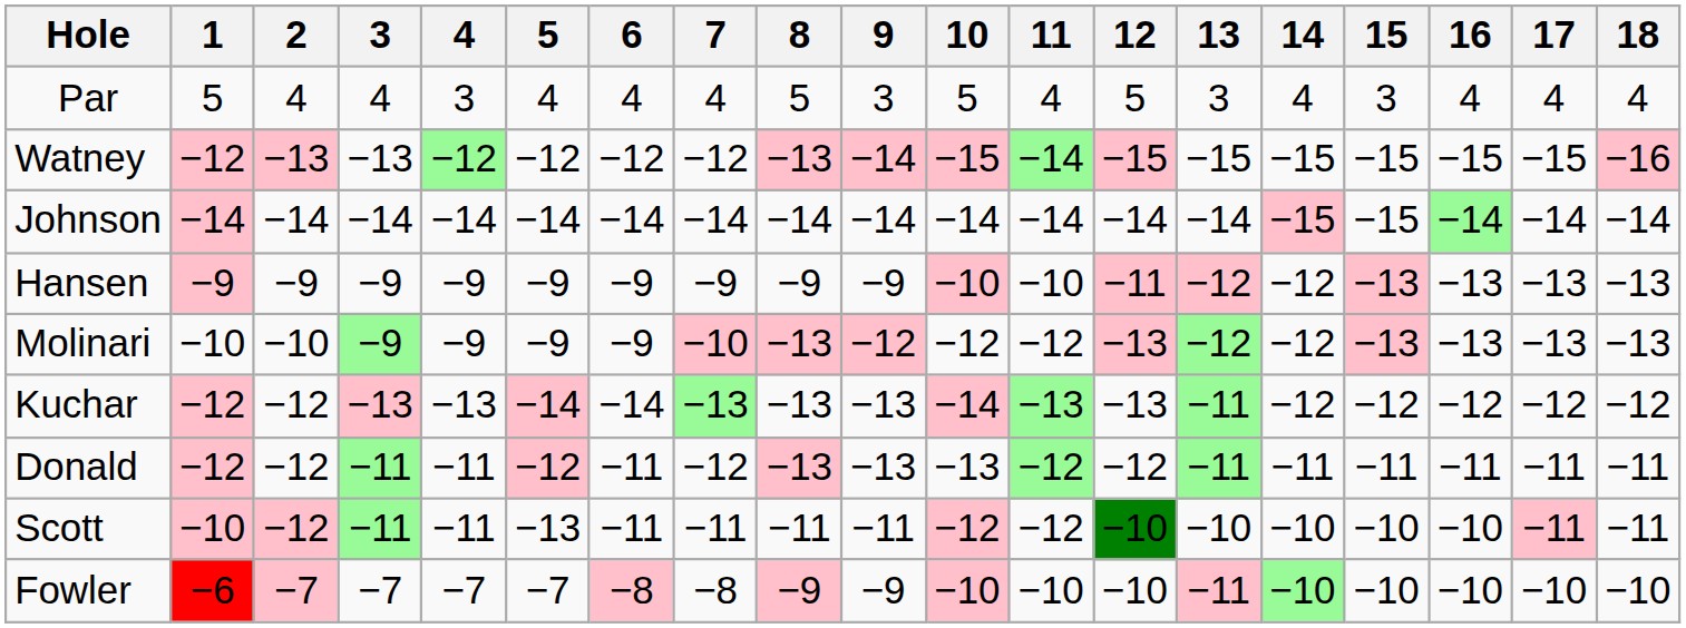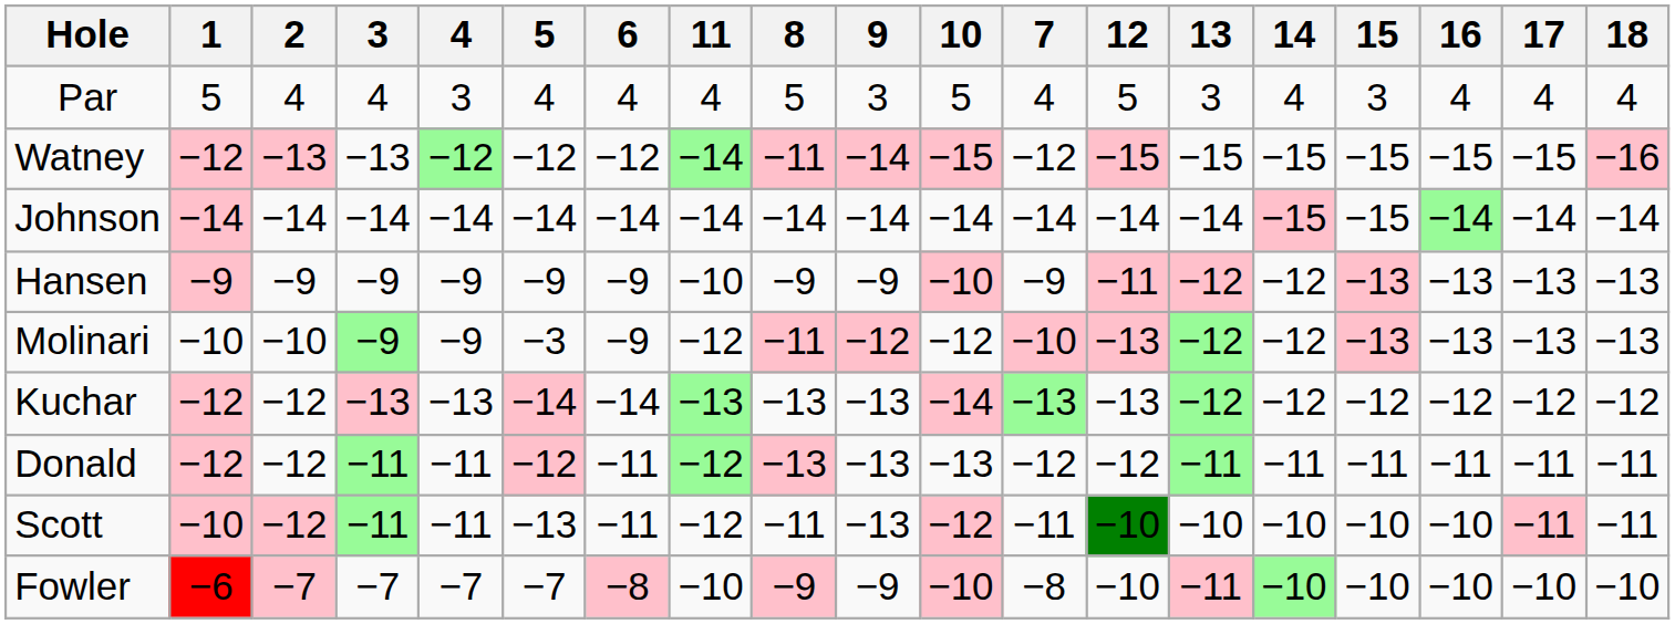 <table class="wikitable" style="text-align:center">
 <tr>
 <th>Hole</th>
 <th>1</th>
 <th>2</th>
 <th>3</th>
 <th>4</th>
 <th>5</th>
 <th>6</th>
-<th>7</th>
+<th>11</th>
 <th>8</th>
 <th>9</th>
 <th>10</th>
-<th>11</th>
+<th>7</th>
 <th>12</th>
 <th>13</th>
 <th>14</th>
 <th>15</th>
 <th>16</th>
 <th>17</th>
 <th>18</th>
 </tr>
 <tr>
 <td>Par</td>
 <td>5</td>
 <td>4</td>
 <td>4</td>
 <td>3</td>
 <td>4</td>
 <td>4</td>
 <td>4</td>
 <td>5</td>
 <td>3</td>
 <td>5</td>
 <td>4</td>
 <td>5</td>
 <td>3</td>
 <td>4</td>
 <td>3</td>
 <td>4</td>
 <td>4</td>
 <td>4</td>
 </tr>
 <tr>
 <td align=left> Watney</td>
 <td style="background: Pink;">−12</td>
 <td style="background: Pink;">−13</td>
 <td>−13</td>
 <td style="background: PaleGreen;">−12</td>
 <td>−12</td>
 <td>−12</td>
-<td>−12</td>
-<td style="background: Pink;">−13</td>
+<td style="background: PaleGreen;">−14</td>
+<td style="background: Pink;">−11</td>
 <td style="background: Pink;">−14</td>
 <td style="background: Pink;">−15</td>
-<td style="background: PaleGreen;">−14</td>
+<td>−12</td>
 <td style="background: Pink;">−15</td>
 <td>−15</td>
 <td>−15</td>
 <td>−15</td>
 <td>−15</td>
 <td>−15</td>
 <td style="background: Pink;">−16</td>
 </tr>
 <tr>
 <td align=left> Johnson</td>
 <td style="background: Pink;">−14</td>
 <td>−14</td>
 <td>−14</td>
 <td>−14</td>
 <td>−14</td>
 <td>−14</td>
 <td>−14</td>
 <td>−14</td>
 <td>−14</td>
 <td>−14</td>
 <td>−14</td>
 <td>−14</td>
 <td>−14</td>
 <td style="background: Pink;">−15</td>
 <td>−15</td>
 <td style="background: PaleGreen;">−14</td>
 <td>−14</td>
 <td>−14</td>
 </tr>
 <tr>
 <td align=left> Hansen</td>
 <td style="background: Pink;">−9</td>
 <td>−9</td>
 <td>−9</td>
 <td>−9</td>
 <td>−9</td>
 <td>−9</td>
-<td>−9</td>
+<td>−10</td>
 <td>−9</td>
 <td>−9</td>
 <td style="background: Pink;">−10</td>
-<td>−10</td>
+<td>−9</td>
 <td style="background: Pink;">−11</td>
 <td style="background: Pink;">−12</td>
 <td>−12</td>
 <td style="background: Pink;">−13</td>
 <td>−13</td>
 <td>−13</td>
 <td>−13</td>
 </tr>
 <tr>
 <td align=left> Molinari</td>
 <td>−10</td>
 <td>−10</td>
 <td style="background: PaleGreen;">−9</td>
 <td>−9</td>
+<td>−3</td>
 <td>−9</td>
-<td>−9</td>
-<td style="background: Pink;">−10</td>
-<td style="background: Pink;">−13</td>
+<td>−12</td>
+<td style="background: Pink;">−11</td>
 <td style="background: Pink;">−12</td>
 <td>−12</td>
-<td>−12</td>
+<td style="background: Pink;">−10</td>
 <td style="background: Pink;">−13</td>
 <td style="background: PaleGreen;">−12</td>
 <td>−12</td>
 <td style="background: Pink;">−13</td>
 <td>−13</td>
 <td>−13</td>
 <td>−13</td>
 </tr>
 <tr>
 <td align=left> Kuchar</td>
 <td style="background: Pink;">−12</td>
 <td>−12</td>
 <td style="background: Pink;">−13</td>
 <td>−13</td>
 <td style="background: Pink;">−14</td>
 <td>−14</td>
 <td style="background: PaleGreen;">−13</td>
 <td>−13</td>
 <td>−13</td>
 <td style="background: Pink;">−14</td>
 <td style="background: PaleGreen;">−13</td>
 <td>−13</td>
-<td style="background: PaleGreen;">−11</td>
+<td style="background: PaleGreen;">−12</td>
 <td>−12</td>
 <td>−12</td>
 <td>−12</td>
 <td>−12</td>
 <td>−12</td>
 </tr>
 <tr>
 <td align=left> Donald</td>
 <td style="background: Pink;">−12</td>
 <td>−12</td>
 <td style="background: PaleGreen;">−11</td>
 <td>−11</td>
 <td style="background: Pink;">−12</td>
 <td>−11</td>
-<td>−12</td>
+<td style="background: PaleGreen;">−12</td>
 <td style="background: Pink;">−13</td>
 <td>−13</td>
 <td>−13</td>
-<td style="background: PaleGreen;">−12</td>
+<td>−12</td>
 <td>−12</td>
 <td style="background: PaleGreen;">−11</td>
 <td>−11</td>
 <td>−11</td>
 <td>−11</td>
 <td>−11</td>
 <td>−11</td>
 </tr>
 <tr>
 <td align=left> Scott</td>
 <td style="background: Pink;">−10</td>
 <td style="background: Pink;">−12</td>
 <td style="background: PaleGreen;">−11</td>
 <td>−11</td>
 <td>−13</td>
 <td>−11</td>
+<td>−12</td>
 <td>−11</td>
+<td>−13</td>
+<td style="background: Pink;">−12</td>
 <td>−11</td>
-<td>−11</td>
-<td style="background: Pink;">−12</td>
-<td>−12</td>
 <td style="background: Green;">−10</td>
 <td>−10</td>
 <td>−10</td>
 <td>−10</td>
 <td>−10</td>
 <td style="background: Pink;">−11</td>
 <td>−11</td>
 </tr>
 <tr>
 <td align=left> Fowler</td>
 <td style="background: Red;">−6</td>
 <td style="background: Pink;">−7</td>
 <td>−7</td>
 <td>−7</td>
 <td>−7</td>
 <td style="background: Pink;">−8</td>
-<td>−8</td>
+<td>−10</td>
 <td style="background: Pink;">−9</td>
 <td>−9</td>
 <td style="background: Pink;">−10</td>
-<td>−10</td>
+<td>−8</td>
 <td>−10</td>
 <td style="background: Pink;">−11</td>
 <td style="background: PaleGreen;">−10</td>
 <td>−10</td>
 <td>−10</td>
 <td>−10</td>
 <td>−10</td>
 </tr>
 </table>
